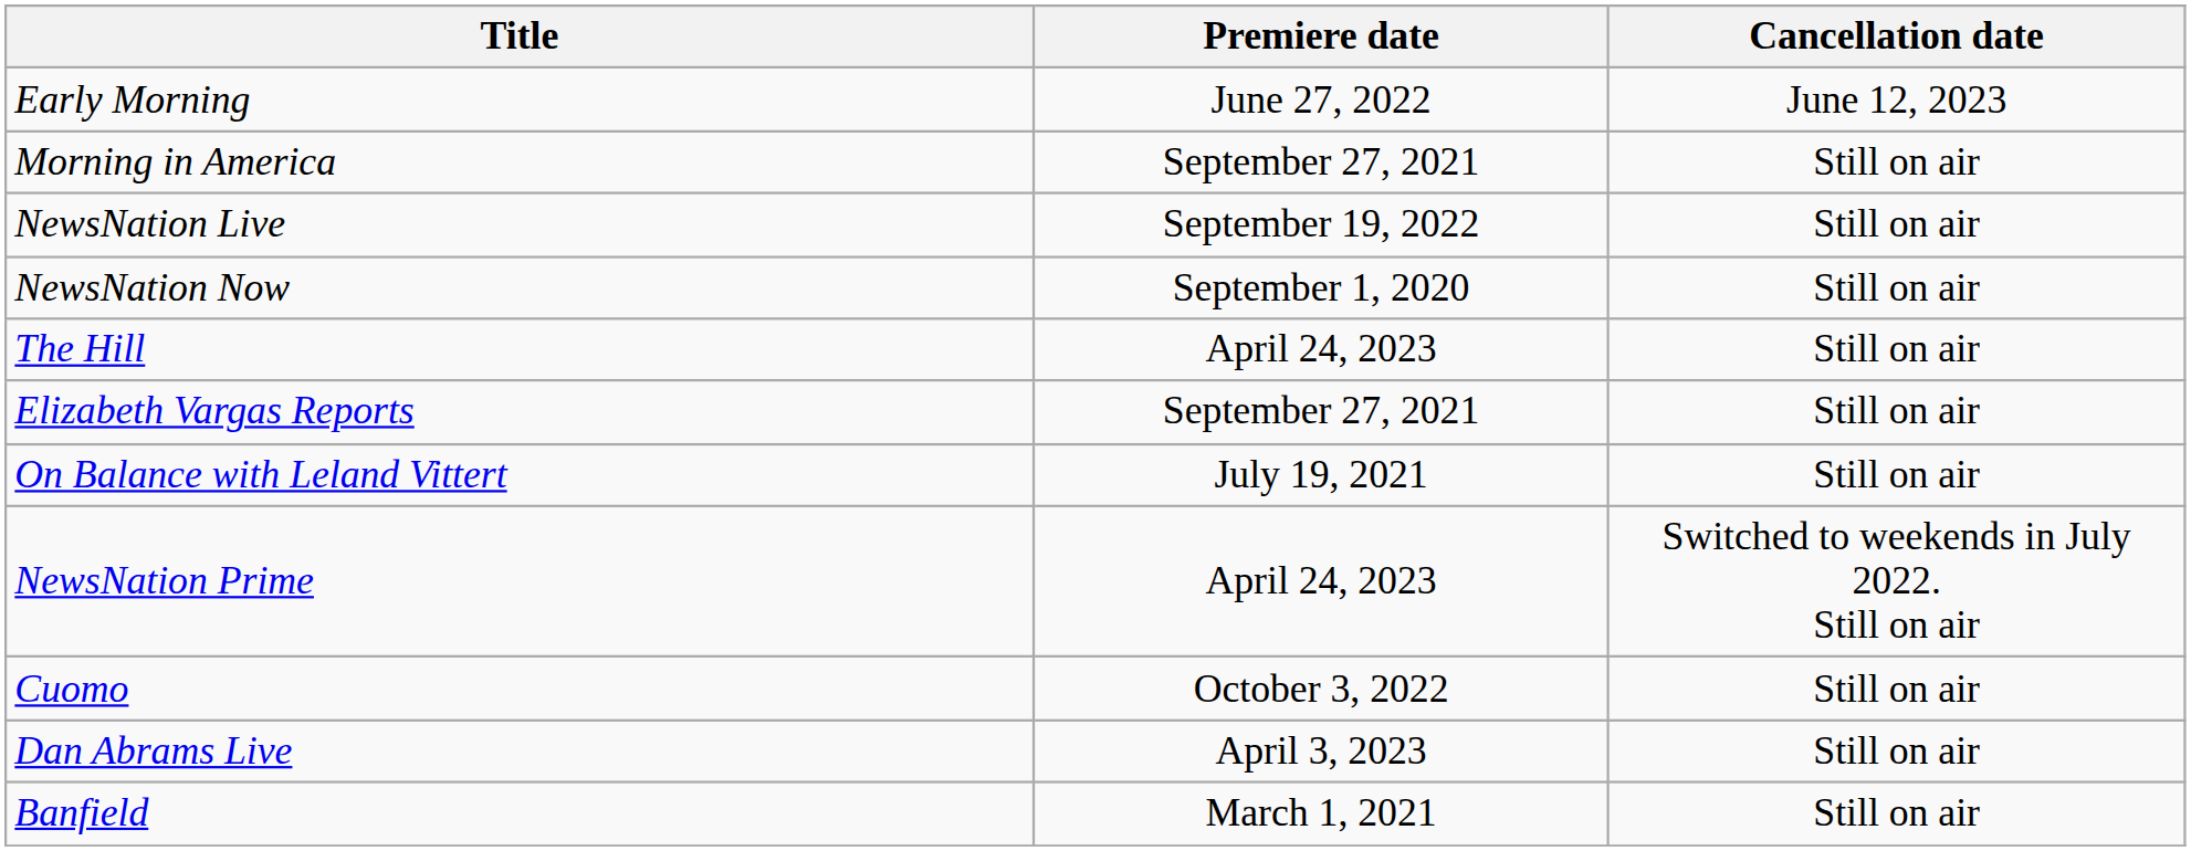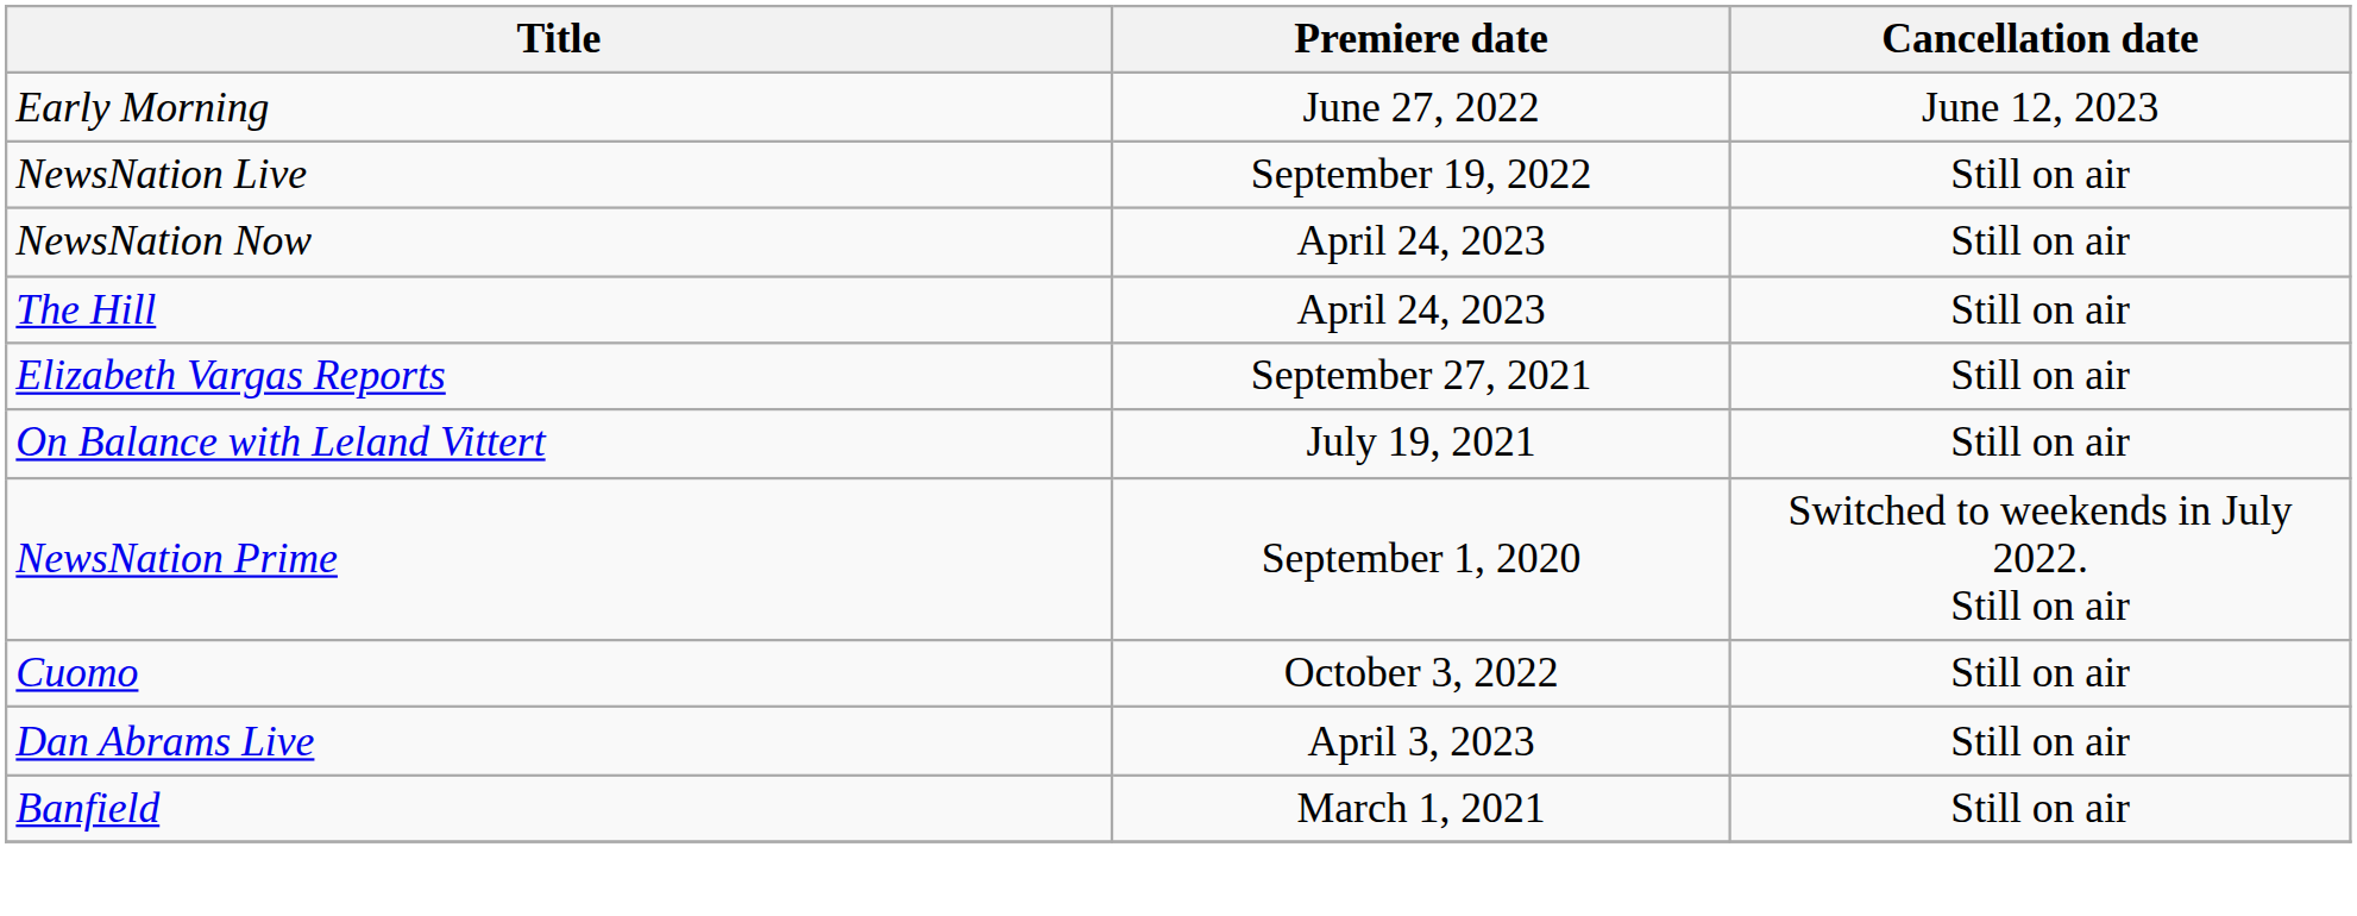 <table class="wikitable plainrowheaders sortable" style="width:70%;text-align:center;">
 <tr>
 <th scope="col" style="width:25%;">Title</th>
 <th scope="col" style="width:14%;">Premiere date</th>
 <th scope="col" style="width:14%;">Cancellation date</th>
 </tr>
 <tr>
 <td scope="row" style="text-align:left;"><em>Early Morning</em></td>
 <td>June 27, 2022</td>
 <td>June 12, 2023</td>
 </tr>
 <tr>
-<td scope="row" style="text-align:left;"><em>Morning in America</em></td>
-<td>September 27, 2021</td>
-<td>Still on air</td>
-</tr>
-<tr>
 <td scope="row" style="text-align:left;"><em>NewsNation Live</em></td>
 <td>September 19, 2022</td>
 <td>Still on air</td>
 </tr>
 <tr>
 <td scope="row" style="text-align:left;"><em>NewsNation Now</em></td>
-<td>September 1, 2020</td>
+<td>April 24, 2023</td>
 <td>Still on air</td>
 </tr>
 <tr>
 <td scope="row" style="text-align:left;"><em><a href='#'>The Hill</a></em></td>
 <td>April 24, 2023</td>
 <td>Still on air</td>
 </tr>
 <tr>
 <td scope="row" style="text-align:left;"><em><a href='#'>Elizabeth Vargas Reports</a></em></td>
 <td>September 27, 2021</td>
 <td>Still on air</td>
 </tr>
 <tr>
 <td scope="row" style="text-align:left;"><em><a href='#'>On Balance with Leland Vittert</a></em></td>
 <td>July 19, 2021</td>
 <td>Still on air</td>
 </tr>
 <tr>
 <td scope="row" style="text-align:left;"><em><a href='#'>NewsNation Prime</a></em></td>
-<td>April 24, 2023</td>
+<td>September 1, 2020</td>
 <td>Switched to weekends in July 2022.<br>Still on air</td>
 </tr>
 <tr>
 <td scope="row" style="text-align:left;"><em><a href='#'>Cuomo</a></em></td>
 <td>October 3, 2022</td>
 <td>Still on air</td>
 </tr>
 <tr>
 <td scope="row" style="text-align:left;"><em><a href='#'>Dan Abrams Live</a></em></td>
 <td>April 3, 2023</td>
 <td>Still on air</td>
 </tr>
 <tr>
 <td scope="row" style="text-align:left;"><em><a href='#'>Banfield</a></em></td>
 <td>March 1, 2021</td>
 <td>Still on air</td>
 </tr>
 <tr>
 </tr>
 </table>
